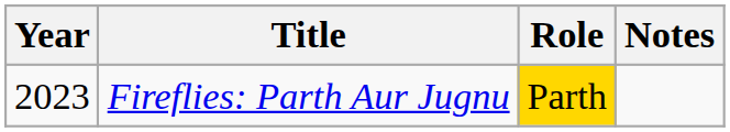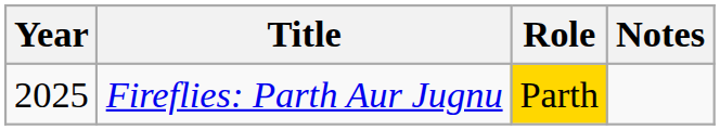 <table class="wikitable sortable">
 <tr>
 <th>Year</th>
 <th>Title</th>
 <th>Role</th>
 <th>Notes</th>
 </tr>
 <tr>
-<td>2023</td>
+<td>2025</td>
 <td><em><a href='#'>Fireflies: Parth Aur Jugnu</a></em></td>
 <td style="background: gold;">Parth</td>
 <td></td>
 </tr>
 </table>
